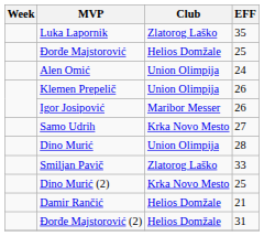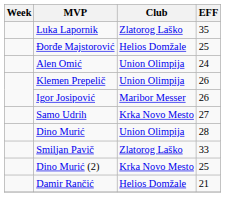 <table class="wikitable sortable" style="font-size:95%;">
 <tr>
 <th>Week</th>
 <th>MVP</th>
 <th>Club</th>
 <th>EFF</th>
 </tr>
 <tr>
 <td></td>
 <td> <a href='#'>Luka Lapornik</a></td>
 <td><a href='#'>Zlatorog Laško</a></td>
 <td>35</td>
 </tr>
 <tr>
 <td></td>
 <td> <a href='#'>Đorđe Majstorović</a></td>
 <td><a href='#'>Helios Domžale</a></td>
 <td>25</td>
 </tr>
 <tr>
 <td></td>
 <td> <a href='#'>Alen Omić</a></td>
 <td><a href='#'>Union Olimpija</a></td>
 <td>24</td>
 </tr>
 <tr>
 <td rowspan=2></td>
 <td> <a href='#'>Klemen Prepelič</a></td>
 <td><a href='#'>Union Olimpija</a></td>
 <td>26</td>
 </tr>
 <tr>
 <td> <a href='#'>Igor Josipović</a></td>
 <td><a href='#'>Maribor Messer</a></td>
 <td>26</td>
 </tr>
 <tr>
 <td></td>
 <td> <a href='#'>Samo Udrih</a></td>
 <td><a href='#'>Krka Novo Mesto</a></td>
 <td>27</td>
 </tr>
 <tr>
 <td></td>
 <td> <a href='#'>Dino Murić</a></td>
 <td><a href='#'>Union Olimpija</a></td>
 <td>28</td>
 </tr>
 <tr>
 <td></td>
 <td> <a href='#'>Smiljan Pavič</a></td>
 <td><a href='#'>Zlatorog Laško</a></td>
 <td>33</td>
 </tr>
 <tr>
 <td></td>
 <td> <a href='#'>Dino Murić</a> (2)</td>
 <td><a href='#'>Krka Novo Mesto</a></td>
 <td>25</td>
 </tr>
 <tr>
 <td></td>
 <td> <a href='#'>Damir Rančić</a></td>
 <td><a href='#'>Helios Domžale</a></td>
 <td>21</td>
 </tr>
 <tr>
-<td></td>
-<td> <a href='#'>Đorđe Majstorović</a> (2)</td>
-<td><a href='#'>Helios Domžale</a></td>
-<td>31</td>
-</tr>
-<tr>
 </tr>
 </table>
